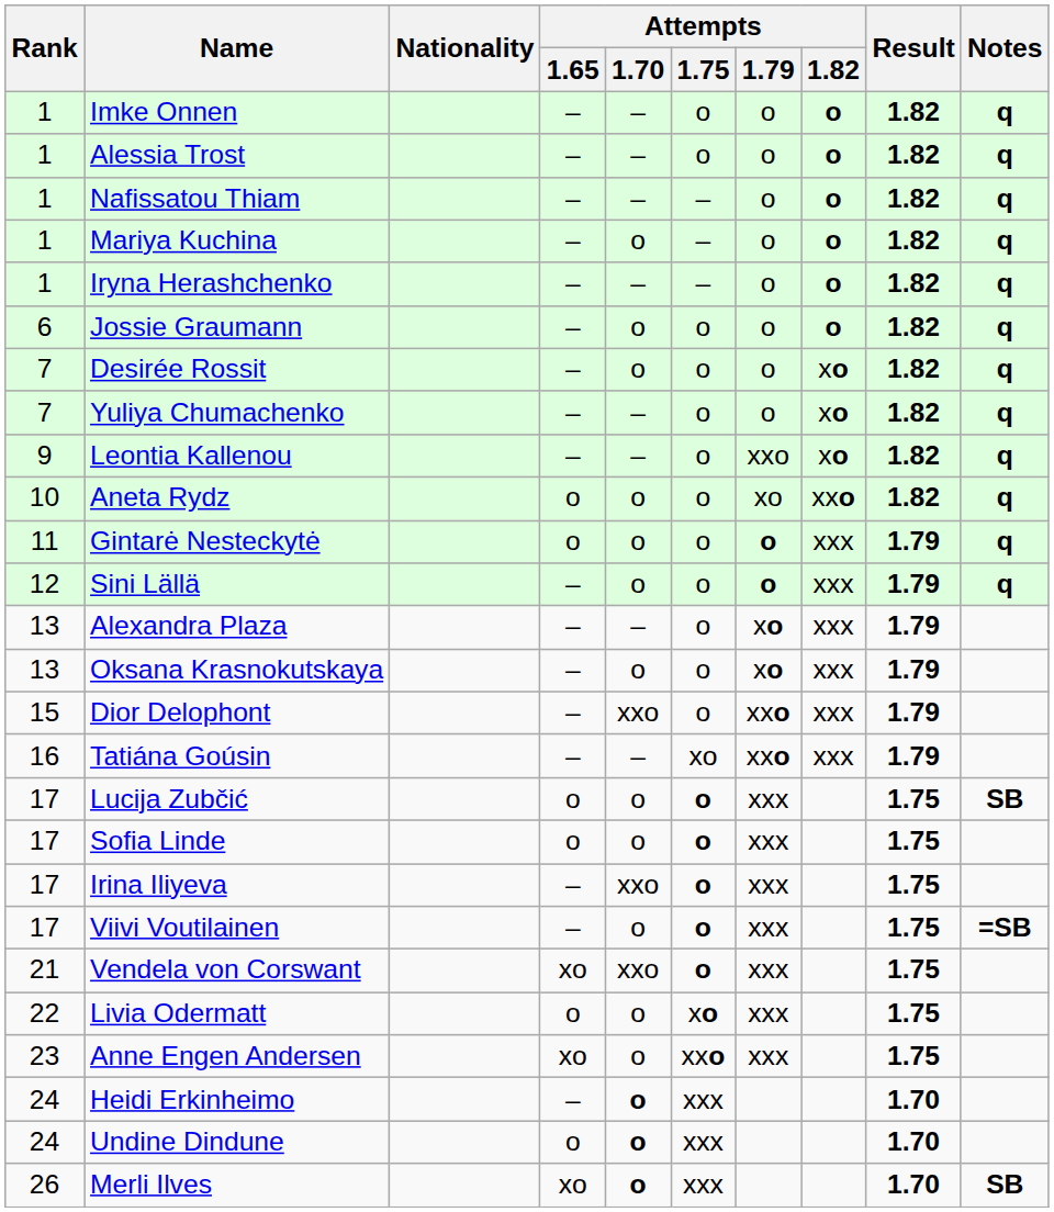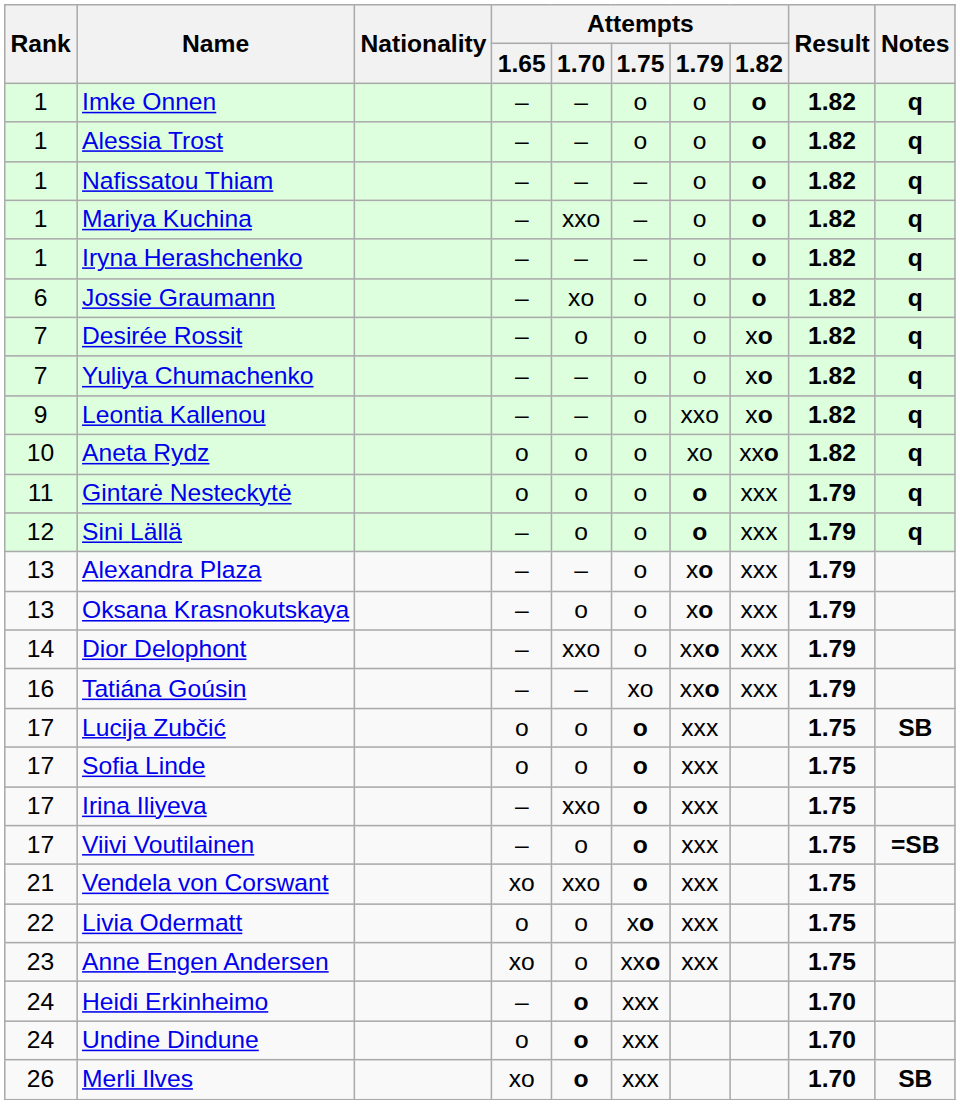 <table class="wikitable sortable" style="text-align:center">
 <tr>
 <th rowspan=2>Rank</th>
 <th rowspan=2>Name</th>
 <th rowspan=2>Nationality</th>
 <th colspan=5>Attempts</th>
 <th rowspan=2>Result</th>
 <th rowspan=2>Notes</th>
 </tr>
 <tr>
 <th>1.65</th>
 <th>1.70</th>
 <th>1.75</th>
 <th>1.79</th>
 <th>1.82</th>
 </tr>
 <tr bgcolor=ddffdd>
 <td>1</td>
 <td align=left><a href='#'>Imke Onnen</a></td>
 <td align=left></td>
 <td>–</td>
 <td>–</td>
 <td>o</td>
 <td>o</td>
 <td><strong>o</strong></td>
 <td><strong>1.82</strong></td>
 <td><strong>q</strong></td>
 </tr>
 <tr bgcolor=ddffdd>
 <td>1</td>
 <td align=left><a href='#'>Alessia Trost</a></td>
 <td align=left></td>
 <td>–</td>
 <td>–</td>
 <td>o</td>
 <td>o</td>
 <td><strong>o</strong></td>
 <td><strong>1.82</strong></td>
 <td><strong>q</strong></td>
 </tr>
 <tr bgcolor=ddffdd>
 <td>1</td>
 <td align=left><a href='#'>Nafissatou Thiam</a></td>
 <td align=left></td>
 <td>–</td>
 <td>–</td>
 <td>–</td>
 <td>o</td>
 <td><strong>o</strong></td>
 <td><strong>1.82</strong></td>
 <td><strong>q</strong></td>
 </tr>
 <tr bgcolor=ddffdd>
 <td>1</td>
 <td align=left><a href='#'>Mariya Kuchina</a></td>
 <td align=left></td>
 <td>–</td>
-<td>o</td>
+<td>xxo</td>
 <td>–</td>
 <td>o</td>
 <td><strong>o</strong></td>
 <td><strong>1.82</strong></td>
 <td><strong>q</strong></td>
 </tr>
 <tr bgcolor=ddffdd>
 <td>1</td>
 <td align=left><a href='#'>Iryna Herashchenko</a></td>
 <td align=left></td>
 <td>–</td>
 <td>–</td>
 <td>–</td>
 <td>o</td>
 <td><strong>o</strong></td>
 <td><strong>1.82</strong></td>
 <td><strong>q</strong></td>
 </tr>
 <tr bgcolor=ddffdd>
 <td>6</td>
 <td align=left><a href='#'>Jossie Graumann</a></td>
 <td align=left></td>
 <td>–</td>
-<td>o</td>
+<td>xo</td>
 <td>o</td>
 <td>o</td>
 <td><strong>o</strong></td>
 <td><strong>1.82</strong></td>
 <td><strong>q</strong></td>
 </tr>
 <tr bgcolor=ddffdd>
 <td>7</td>
 <td align=left><a href='#'>Desirée Rossit</a></td>
 <td align=left></td>
 <td>–</td>
 <td>o</td>
 <td>o</td>
 <td>o</td>
 <td>x<strong>o</strong></td>
 <td><strong>1.82</strong></td>
 <td><strong>q</strong></td>
 </tr>
 <tr bgcolor=ddffdd>
 <td>7</td>
 <td align=left><a href='#'>Yuliya Chumachenko</a></td>
 <td align=left></td>
 <td>–</td>
 <td>–</td>
 <td>o</td>
 <td>o</td>
 <td>x<strong>o</strong></td>
 <td><strong>1.82</strong></td>
 <td><strong>q</strong></td>
 </tr>
 <tr bgcolor=ddffdd>
 <td>9</td>
 <td align=left><a href='#'>Leontia Kallenou</a></td>
 <td align=left></td>
 <td>–</td>
 <td>–</td>
 <td>o</td>
 <td>xxo</td>
 <td>x<strong>o</strong></td>
 <td><strong>1.82</strong></td>
 <td><strong>q</strong></td>
 </tr>
 <tr bgcolor=ddffdd>
 <td>10</td>
 <td align=left><a href='#'>Aneta Rydz</a></td>
 <td align=left></td>
 <td>o</td>
 <td>o</td>
 <td>o</td>
 <td>xo</td>
 <td>xx<strong>o</strong></td>
 <td><strong>1.82</strong></td>
 <td><strong>q</strong></td>
 </tr>
 <tr bgcolor=ddffdd>
 <td>11</td>
 <td align=left><a href='#'>Gintarė Nesteckytė</a></td>
 <td align=left></td>
 <td>o</td>
 <td>o</td>
 <td>o</td>
 <td><strong>o</strong></td>
 <td>xxx</td>
 <td><strong>1.79</strong></td>
 <td><strong>q</strong></td>
 </tr>
 <tr bgcolor=ddffdd>
 <td>12</td>
 <td align=left><a href='#'>Sini Lällä</a></td>
 <td align=left></td>
 <td>–</td>
 <td>o</td>
 <td>o</td>
 <td><strong>o</strong></td>
 <td>xxx</td>
 <td><strong>1.79</strong></td>
 <td><strong>q</strong></td>
 </tr>
 <tr>
 <td>13</td>
 <td align=left><a href='#'>Alexandra Plaza</a></td>
 <td align=left></td>
 <td>–</td>
 <td>–</td>
 <td>o</td>
 <td>x<strong>o</strong></td>
 <td>xxx</td>
 <td><strong>1.79</strong></td>
 <td></td>
 </tr>
 <tr>
 <td>13</td>
 <td align=left><a href='#'>Oksana Krasnokutskaya</a></td>
 <td align=left></td>
 <td>–</td>
 <td>o</td>
 <td>o</td>
 <td>x<strong>o</strong></td>
 <td>xxx</td>
 <td><strong>1.79</strong></td>
 <td></td>
 </tr>
 <tr>
-<td>15</td>
+<td>14</td>
 <td align=left><a href='#'>Dior Delophont</a></td>
 <td align=left></td>
 <td>–</td>
 <td>xxo</td>
 <td>o</td>
 <td>xx<strong>o</strong></td>
 <td>xxx</td>
 <td><strong>1.79</strong></td>
 <td></td>
 </tr>
 <tr>
 <td>16</td>
 <td align=left><a href='#'>Tatiána Goúsin</a></td>
 <td align=left></td>
 <td>–</td>
 <td>–</td>
 <td>xo</td>
 <td>xx<strong>o</strong></td>
 <td>xxx</td>
 <td><strong>1.79</strong></td>
 <td></td>
 </tr>
 <tr>
 <td>17</td>
 <td align=left><a href='#'>Lucija Zubčić</a></td>
 <td align=left></td>
 <td>o</td>
 <td>o</td>
 <td><strong>o</strong></td>
 <td>xxx</td>
 <td></td>
 <td><strong>1.75</strong></td>
 <td><strong>SB</strong></td>
 </tr>
 <tr>
 <td>17</td>
 <td align=left><a href='#'>Sofia Linde</a></td>
 <td align=left></td>
 <td>o</td>
 <td>o</td>
 <td><strong>o</strong></td>
 <td>xxx</td>
 <td></td>
 <td><strong>1.75</strong></td>
 <td></td>
 </tr>
 <tr>
 <td>17</td>
 <td align=left><a href='#'>Irina Iliyeva</a></td>
 <td align=left></td>
 <td>–</td>
 <td>xxo</td>
 <td><strong>o</strong></td>
 <td>xxx</td>
 <td></td>
 <td><strong>1.75</strong></td>
 <td></td>
 </tr>
 <tr>
 <td>17</td>
 <td align=left><a href='#'>Viivi Voutilainen</a></td>
 <td align=left></td>
 <td>–</td>
 <td>o</td>
 <td><strong>o</strong></td>
 <td>xxx</td>
 <td></td>
 <td><strong>1.75</strong></td>
 <td><strong>=SB</strong></td>
 </tr>
 <tr>
 <td>21</td>
 <td align=left><a href='#'>Vendela von Corswant</a></td>
 <td align=left></td>
 <td>xo</td>
 <td>xxo</td>
 <td><strong>o</strong></td>
 <td>xxx</td>
 <td></td>
 <td><strong>1.75</strong></td>
 <td></td>
 </tr>
 <tr>
 <td>22</td>
 <td align=left><a href='#'>Livia Odermatt</a></td>
 <td align=left></td>
 <td>o</td>
 <td>o</td>
 <td>x<strong>o</strong></td>
 <td>xxx</td>
 <td></td>
 <td><strong>1.75</strong></td>
 <td></td>
 </tr>
 <tr>
 <td>23</td>
 <td align=left><a href='#'>Anne Engen Andersen</a></td>
 <td align=left></td>
 <td>xo</td>
 <td>o</td>
 <td>xx<strong>o</strong></td>
 <td>xxx</td>
 <td></td>
 <td><strong>1.75</strong></td>
 <td></td>
 </tr>
 <tr>
 <td>24</td>
 <td align=left><a href='#'>Heidi Erkinheimo</a></td>
 <td align=left></td>
 <td>–</td>
 <td><strong>o</strong></td>
 <td>xxx</td>
 <td></td>
 <td></td>
 <td><strong>1.70</strong></td>
 <td></td>
 </tr>
 <tr>
 <td>24</td>
 <td align=left><a href='#'>Undine Dindune</a></td>
 <td align=left></td>
 <td>o</td>
 <td><strong>o</strong></td>
 <td>xxx</td>
 <td></td>
 <td></td>
 <td><strong>1.70</strong></td>
 <td></td>
 </tr>
 <tr>
 <td>26</td>
 <td align=left><a href='#'>Merli Ilves</a></td>
 <td align=left></td>
 <td>xo</td>
 <td><strong>o</strong></td>
 <td>xxx</td>
 <td></td>
 <td></td>
 <td><strong>1.70</strong></td>
 <td><strong>SB</strong></td>
 </tr>
 </table>
